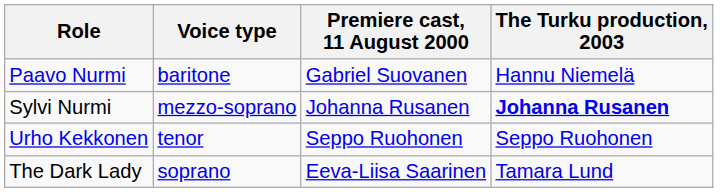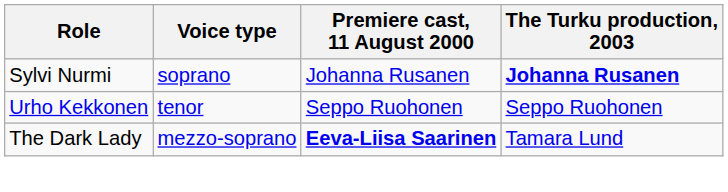 <table class="wikitable">
 <tr>
 <th>Role</th>
 <th>Voice type</th>
 <th>Premiere cast, <br> 11 August 2000</th>
 <th>The Turku production, <br> 2003</th>
 </tr>
 <tr>
-<td><a href='#'>Paavo Nurmi</a></td>
-<td><a href='#'>baritone</a></td>
-<td><a href='#'>Gabriel Suovanen</a></td>
-<td><a href='#'>Hannu Niemelä</a></td>
-</tr>
-<tr>
 <td>Sylvi Nurmi</td>
-<td><a href='#'>mezzo-soprano</a></td>
+<td><a href='#'>soprano</a></td>
 <td><a href='#'>Johanna Rusanen</a></td>
 <td><strong><a href='#'>Johanna Rusanen</a></strong></td>
 </tr>
 <tr>
 <td><a href='#'>Urho Kekkonen</a></td>
 <td><a href='#'>tenor</a></td>
 <td><a href='#'>Seppo Ruohonen</a></td>
 <td><a href='#'>Seppo Ruohonen</a></td>
 </tr>
 <tr>
 <td>The Dark Lady</td>
-<td><a href='#'>soprano</a></td>
-<td><a href='#'>Eeva-Liisa Saarinen</a></td>
+<td><a href='#'>mezzo-soprano</a></td>
+<td><strong><a href='#'>Eeva-Liisa Saarinen</a></strong></td>
 <td><a href='#'>Tamara Lund</a></td>
 </tr>
 </table>
